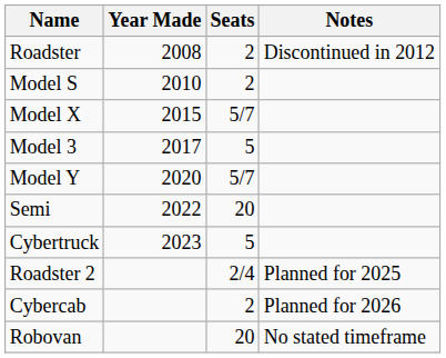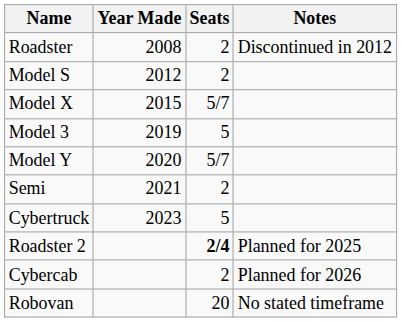 <table class="wikitable sortable">
 <tr>
 <th>Name</th>
 <th>Year Made</th>
 <th>Seats</th>
 <th>Notes</th>
 </tr>
 <tr>
 <td>Roadster</td>
 <td style="text-align: right;">2008</td>
 <td style="text-align: right;">2</td>
 <td>Discontinued in 2012</td>
 </tr>
 <tr>
 <td>Model S</td>
-<td style="text-align: right;">2010</td>
+<td style="text-align: right;">2012</td>
 <td style="text-align: right;">2</td>
 <td></td>
 </tr>
 <tr>
 <td>Model X</td>
 <td style="text-align: right;">2015</td>
 <td style="text-align: right;">5/7</td>
 <td></td>
 </tr>
 <tr>
 <td>Model 3</td>
-<td style="text-align: right;">2017</td>
+<td style="text-align: right;">2019</td>
 <td style="text-align: right;">5</td>
 <td></td>
 </tr>
 <tr>
 <td>Model Y</td>
 <td style="text-align: right;">2020</td>
 <td style="text-align: right;">5/7</td>
 <td></td>
 </tr>
 <tr>
 <td>Semi</td>
-<td style="text-align: right;">2022</td>
-<td style="text-align: right;">20</td>
+<td style="text-align: right;">2021</td>
+<td style="text-align: right;">2</td>
 <td></td>
 </tr>
 <tr>
 <td>Cybertruck</td>
 <td style="text-align: right;">2023</td>
 <td style="text-align: right;">5</td>
 <td></td>
 </tr>
 <tr>
 <td>Roadster 2</td>
 <td></td>
-<td style="text-align: right;">2/4</td>
+<td style="text-align: right;"><strong>2/4</strong></td>
 <td>Planned for 2025</td>
 </tr>
 <tr>
 <td>Cybercab</td>
 <td></td>
 <td style="text-align: right;">2</td>
 <td>Planned for 2026</td>
 </tr>
 <tr>
 <td>Robovan</td>
 <td></td>
 <td style="text-align: right;">20</td>
 <td>No stated timeframe</td>
 </tr>
 </table>
